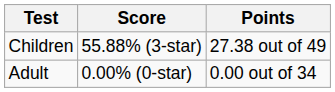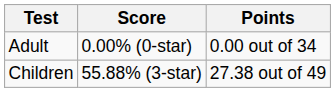 <table class="wikitable">
 <tr>
 <th>Test</th>
 <th>Score</th>
 <th>Points</th>
 </tr>
 <tr>
+<td>Adult</td>
+<td>0.00% (0-star)</td>
+<td>0.00 out of 34</td>
+</tr>
+<tr>
 <td>Children</td>
 <td>55.88% (3-star)</td>
 <td>27.38 out of 49</td>
 </tr>
-<tr>
-<td>Adult</td>
-<td>0.00% (0-star)</td>
-<td>0.00 out of 34</td>
-</tr>
 </table>
